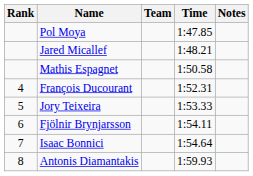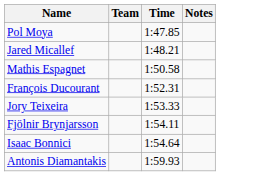 <table class="wikitable sortable" style="text-align:center">
 <tr>
-<th>Rank</th>
 <th>Name</th>
 <th>Team</th>
 <th>Time</th>
 <th>Notes</th>
 </tr>
 <tr>
-<td></td>
 <td align="left"><a href='#'>Pol Moya</a></td>
 <td align=left></td>
 <td>1:47.85</td>
 <td></td>
 </tr>
 <tr>
-<td></td>
 <td align="left"><a href='#'>Jared Micallef</a></td>
 <td align=left></td>
 <td>1:48.21</td>
 <td></td>
 </tr>
 <tr>
-<td></td>
 <td align="left"><a href='#'>Mathis Espagnet</a></td>
 <td align=left></td>
 <td>1:50.58</td>
 <td></td>
 </tr>
 <tr>
-<td>4</td>
 <td align="left"><a href='#'>François Ducourant</a></td>
 <td align=left></td>
 <td>1:52.31</td>
 <td></td>
 </tr>
 <tr>
-<td>5</td>
 <td align="left"><a href='#'>Jory Teixeira</a></td>
 <td align=left></td>
 <td>1:53.33</td>
 <td></td>
 </tr>
 <tr>
-<td>6</td>
 <td align="left"><a href='#'>Fjölnir Brynjarsson</a></td>
 <td align=left></td>
 <td>1:54.11</td>
 <td></td>
 </tr>
 <tr>
-<td>7</td>
 <td align="left"><a href='#'>Isaac Bonnici</a></td>
 <td align=left></td>
 <td>1:54.64</td>
 <td></td>
 </tr>
 <tr>
-<td>8</td>
 <td align="left"><a href='#'>Antonis Diamantakis</a></td>
 <td align=left></td>
 <td>1:59.93</td>
 <td></td>
 </tr>
 </table>
